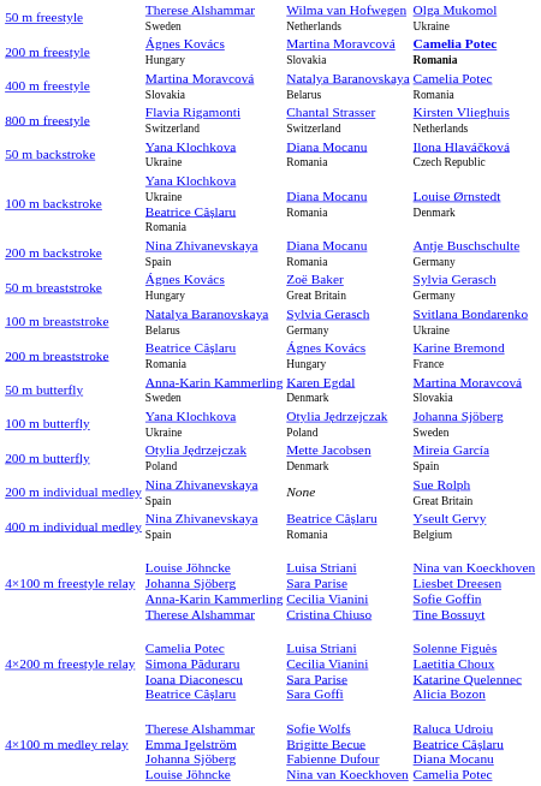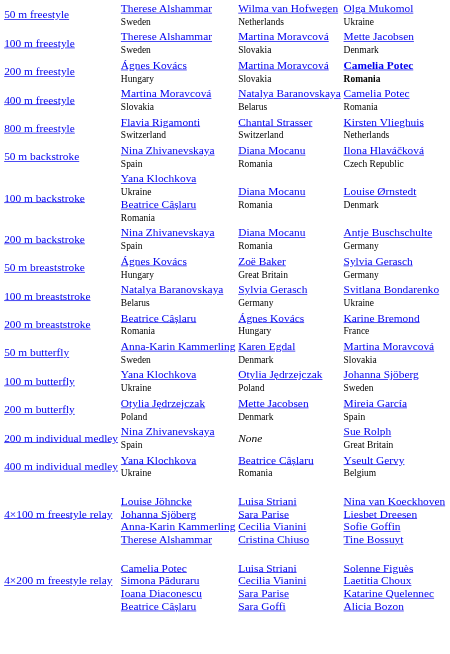 <table>
 <tr>
 <td><a href='#'>50 m freestyle</a></td>
 <td> <a href='#'>Therese Alshammar</a><br><small>Sweden</small></td>
 <td> <a href='#'>Wilma van Hofwegen</a><br><small>Netherlands</small></td>
 <td> <a href='#'>Olga Mukomol</a><br><small>Ukraine</small></td>
+</tr>
+<tr>
+<td><a href='#'>100 m freestyle</a></td>
+<td> <a href='#'>Therese Alshammar</a><br><small>Sweden</small></td>
+<td> <a href='#'>Martina Moravcová</a><br><small>Slovakia</small></td>
+<td> <a href='#'>Mette Jacobsen</a><br><small>Denmark</small></td>
 </tr>
 <tr>
 <td><a href='#'>200 m freestyle</a></td>
 <td> <a href='#'>Ágnes Kovács</a><br><small>Hungary</small></td>
 <td> <a href='#'>Martina Moravcová</a><br><small>Slovakia</small></td>
 <td><strong> <a href='#'>Camelia Potec</a><br><small>Romania</small></strong></td>
 </tr>
 <tr>
 <td><a href='#'>400 m freestyle</a></td>
 <td> <a href='#'>Martina Moravcová</a><br><small>Slovakia</small></td>
 <td> <a href='#'>Natalya Baranovskaya</a><br><small>Belarus</small></td>
 <td> <a href='#'>Camelia Potec</a><br><small>Romania</small></td>
 </tr>
 <tr>
 <td><a href='#'>800 m freestyle</a></td>
 <td> <a href='#'>Flavia Rigamonti</a><br><small>Switzerland</small></td>
 <td> <a href='#'>Chantal Strasser</a><br><small>Switzerland</small></td>
 <td> <a href='#'>Kirsten Vlieghuis</a><br><small>Netherlands</small></td>
 </tr>
 <tr>
 <td><a href='#'>50 m backstroke</a></td>
-<td> <a href='#'>Yana Klochkova</a><br><small>Ukraine</small></td>
+<td> <a href='#'>Nina Zhivanevskaya</a><br><small>Spain</small></td>
 <td> <a href='#'>Diana Mocanu</a><br><small>Romania</small></td>
 <td> <a href='#'>Ilona Hlaváčková</a><br><small>Czech Republic</small></td>
 </tr>
 <tr>
 <td><a href='#'>100 m backstroke</a></td>
 <td> <a href='#'>Yana Klochkova</a><br> <small>Ukraine</small><br> <a href='#'>Beatrice Câșlaru</a><br> <small>Romania</small></td>
 <td> <a href='#'>Diana Mocanu</a><br><small>Romania</small></td>
 <td> <a href='#'>Louise Ørnstedt</a><br><small>Denmark</small></td>
 </tr>
 <tr>
 <td><a href='#'>200 m backstroke</a></td>
 <td> <a href='#'>Nina Zhivanevskaya</a><br><small>Spain</small></td>
 <td> <a href='#'>Diana Mocanu</a><br><small>Romania</small></td>
 <td> <a href='#'>Antje Buschschulte</a><br><small>Germany</small></td>
 </tr>
 <tr>
 <td><a href='#'>50 m breaststroke</a></td>
 <td> <a href='#'>Ágnes Kovács</a><br><small>Hungary</small></td>
 <td> <a href='#'>Zoë Baker</a><br><small>Great Britain</small></td>
 <td> <a href='#'>Sylvia Gerasch</a><br><small>Germany</small></td>
 </tr>
 <tr>
 <td><a href='#'>100 m breaststroke</a></td>
 <td> <a href='#'>Natalya Baranovskaya</a><br><small>Belarus</small></td>
 <td> <a href='#'>Sylvia Gerasch</a><br><small>Germany</small></td>
 <td> <a href='#'>Svitlana Bondarenko</a><br><small>Ukraine</small></td>
 </tr>
 <tr>
 <td><a href='#'>200 m breaststroke</a></td>
 <td> <a href='#'>Beatrice Câșlaru</a><br><small>Romania</small></td>
 <td> <a href='#'>Ágnes Kovács</a><br><small>Hungary</small></td>
 <td> <a href='#'>Karine Bremond</a><br><small>France</small></td>
 </tr>
 <tr>
 <td><a href='#'>50 m butterfly</a></td>
 <td> <a href='#'>Anna-Karin Kammerling</a><br><small>Sweden</small></td>
 <td> <a href='#'>Karen Egdal</a><br><small>Denmark</small></td>
 <td> <a href='#'>Martina Moravcová</a><br><small>Slovakia</small></td>
 </tr>
 <tr>
 <td><a href='#'>100 m butterfly</a></td>
 <td> <a href='#'>Yana Klochkova</a><br><small>Ukraine</small></td>
 <td> <a href='#'>Otylia Jędrzejczak</a><br><small>Poland</small></td>
 <td> <a href='#'>Johanna Sjöberg</a><br><small>Sweden</small></td>
 </tr>
 <tr>
 <td><a href='#'>200 m butterfly</a></td>
 <td> <a href='#'>Otylia Jędrzejczak</a><br><small>Poland</small></td>
 <td> <a href='#'>Mette Jacobsen</a><br><small>Denmark</small></td>
 <td> <a href='#'>Mireia García</a><br><small>Spain</small></td>
 </tr>
 <tr>
 <td><a href='#'>200 m individual medley</a></td>
 <td> <a href='#'>Nina Zhivanevskaya</a><br><small>Spain</small></td>
 <td><em>None</em></td>
 <td> <a href='#'>Sue Rolph</a><br><small>Great Britain</small></td>
 </tr>
 <tr>
 <td><a href='#'>400 m individual medley</a></td>
-<td> <a href='#'>Nina Zhivanevskaya</a><br><small>Spain</small></td>
+<td> <a href='#'>Yana Klochkova</a><br><small>Ukraine</small></td>
 <td> <a href='#'>Beatrice Câșlaru</a><br> <small>Romania</small></td>
 <td> <a href='#'>Yseult Gervy</a><br><small>Belgium</small></td>
 </tr>
 <tr>
 <td><a href='#'>4×100 m freestyle relay</a></td>
 <td><br> <a href='#'>Louise Jöhncke</a><br> <a href='#'>Johanna Sjöberg</a><br> <a href='#'>Anna-Karin Kammerling</a><br> <a href='#'>Therese Alshammar</a></td>
 <td><br> <a href='#'>Luisa Striani</a><br> <a href='#'>Sara Parise</a><br> <a href='#'>Cecilia Vianini</a><br> <a href='#'>Cristina Chiuso</a></td>
 <td><br> <a href='#'>Nina van Koeckhoven</a><br> <a href='#'>Liesbet Dreesen</a><br> <a href='#'>Sofie Goffin</a><br> <a href='#'>Tine Bossuyt</a></td>
 </tr>
 <tr>
 <td><a href='#'>4×200 m freestyle relay</a></td>
 <td><br> <a href='#'>Camelia Potec</a><br> <a href='#'>Simona Păduraru</a><br> <a href='#'>Ioana Diaconescu</a><br> <a href='#'>Beatrice Câșlaru</a></td>
 <td><br> <a href='#'>Luisa Striani</a><br> <a href='#'>Cecilia Vianini</a><br> <a href='#'>Sara Parise</a><br> <a href='#'>Sara Goffi</a></td>
 <td><br> <a href='#'>Solenne Figuès</a><br> <a href='#'>Laetitia Choux</a><br> <a href='#'>Katarine Quelennec</a><br> <a href='#'>Alicia Bozon</a></td>
 </tr>
-<tr>
-<td><a href='#'>4×100 m medley relay</a></td>
-<td><br> <a href='#'>Therese Alshammar</a><br> <a href='#'>Emma Igelström</a><br> <a href='#'>Johanna Sjöberg</a><br> <a href='#'>Louise Jöhncke</a></td>
-<td><br> <a href='#'>Sofie Wolfs</a><br> <a href='#'>Brigitte Becue</a><br> <a href='#'>Fabienne Dufour</a><br> <a href='#'>Nina van Koeckhoven</a></td>
-<td><br> <a href='#'>Raluca Udroiu</a><br> <a href='#'>Beatrice Câșlaru</a><br> <a href='#'>Diana Mocanu</a><br> <a href='#'>Camelia Potec</a></td>
-</tr>
 </table>
